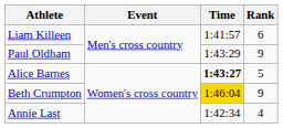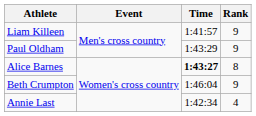 <table class="wikitable" style="font-size:90%;">
 <tr>
 <th>Athlete</th>
 <th>Event</th>
 <th>Time</th>
 <th>Rank</th>
 </tr>
 <tr align=center>
 <td align=left><a href='#'>Liam Killeen</a></td>
 <td style="text-align:left;" rowspan="2"><a href='#'>Men's cross country</a></td>
 <td>1:41:57</td>
-<td>6</td>
+<td>9</td>
 </tr>
 <tr align=center>
 <td align=left><a href='#'>Paul Oldham</a></td>
 <td>1:43:29</td>
 <td>9</td>
 </tr>
 <tr align=center>
 <td align=left><a href='#'>Alice Barnes</a></td>
 <td style="text-align:left;" rowspan="3"><a href='#'>Women's cross country</a></td>
 <td><strong>1:43:27</strong></td>
-<td>5</td>
+<td>8</td>
 </tr>
 <tr align=center>
 <td align=left><a href='#'>Beth Crumpton</a></td>
-<td style="background: gold;">1:46:04</td>
+<td>1:46:04</td>
 <td>9</td>
 </tr>
 <tr align=center>
 <td align=left><a href='#'>Annie Last</a></td>
 <td>1:42:34</td>
 <td>4</td>
 </tr>
 </table>
